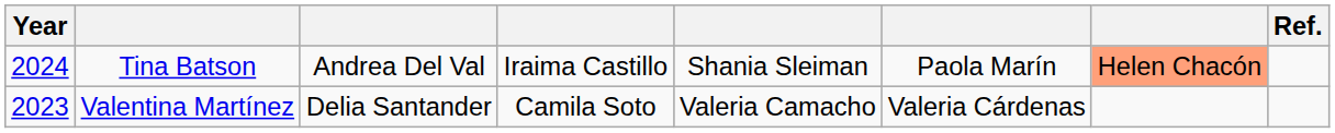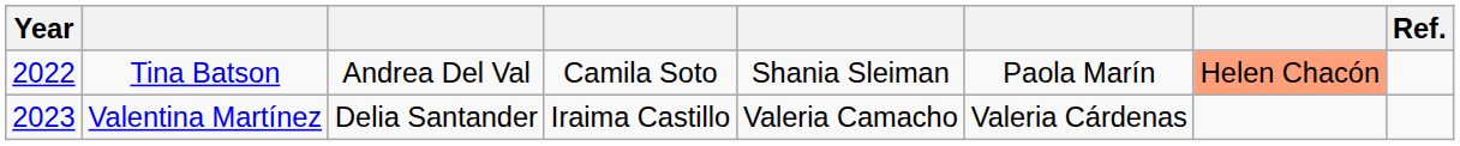 <table class="wikitable" style="font-size: 95%; text-align:center">
 <tr>
 <th>Year</th>
 <th></th>
 <th></th>
 <th></th>
 <th></th>
 <th></th>
 <th></th>
 <th>Ref.</th>
 </tr>
 <tr>
-<td><a href='#'>2024</a></td>
+<td><a href='#'>2022</a></td>
 <td><a href='#'>Tina Batson</a><br><em></em></td>
 <td>Andrea Del Val<br><em></em></td>
-<td>Iraima Castillo<br><em></em></td>
+<td>Camila Soto<br><em></em></td>
 <td>Shania Sleiman<br><em></em></td>
 <td>Paola Marín<br><em></em></td>
 <td style="background: lightsalmon;">Helen Chacón<br><em></em></td>
 <td></td>
 </tr>
 <tr>
 <td><a href='#'>2023</a></td>
 <td><a href='#'>Valentina Martínez</a><br><em></em></td>
 <td>Delia Santander<br><em></em></td>
-<td>Camila Soto<br><em></em></td>
+<td>Iraima Castillo<br><em></em></td>
 <td>Valeria Camacho<br><em></em></td>
 <td>Valeria Cárdenas<br><em></em></td>
 <td></td>
 <td></td>
 </tr>
 </table>
